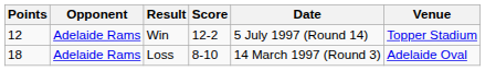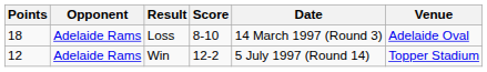 <table class="wikitable">
 <tr>
 <th>Points</th>
 <th>Opponent</th>
 <th>Result</th>
 <th>Score</th>
 <th>Date</th>
 <th>Venue</th>
 </tr>
 <tr>
+<td>18</td>
+<td><a href='#'>Adelaide Rams</a></td>
+<td>Loss</td>
+<td>8-10</td>
+<td>14 March 1997 (Round 3)</td>
+<td><a href='#'>Adelaide Oval</a></td>
+</tr>
+<tr>
 <td>12</td>
 <td><a href='#'>Adelaide Rams</a></td>
 <td>Win</td>
 <td>12-2</td>
 <td>5 July 1997 (Round 14)</td>
 <td><a href='#'>Topper Stadium</a></td>
 </tr>
-<tr>
-<td>18</td>
-<td><a href='#'>Adelaide Rams</a></td>
-<td>Loss</td>
-<td>8-10</td>
-<td>14 March 1997 (Round 3)</td>
-<td><a href='#'>Adelaide Oval</a></td>
-</tr>
 </table>
